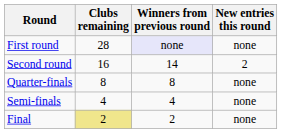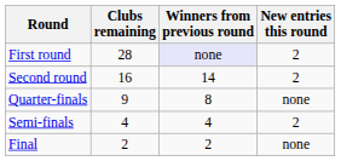 <table class="wikitable">
 <tr>
 <th>Round</th>
 <th>Clubs<br>remaining</th>
 <th>Winners from<br>previous round</th>
 <th>New entries<br>this round</th>
 </tr>
 <tr>
 <td><a href='#'>First round</a></td>
 <td style="text-align:center;">28</td>
 <td style="background: lavender; text-align:center;">none</td>
-<td style="text-align:center;">none</td>
+<td style="text-align:center;">2</td>
 </tr>
 <tr>
 <td><a href='#'>Second round</a></td>
 <td style="text-align:center;">16</td>
 <td style="text-align:center;">14</td>
 <td style="text-align:center;">2</td>
 </tr>
 <tr>
 <td><a href='#'>Quarter-finals</a></td>
-<td style="text-align:center;">8</td>
+<td style="text-align:center;">9</td>
 <td style="text-align:center;">8</td>
 <td style="text-align:center;">none</td>
 </tr>
 <tr>
 <td><a href='#'>Semi-finals</a></td>
 <td style="text-align:center;">4</td>
 <td style="text-align:center;">4</td>
-<td style="text-align:center;">none</td>
+<td style="text-align:center;">2</td>
 </tr>
 <tr>
 <td><a href='#'>Final</a></td>
-<td style="background: khaki; text-align:center;">2</td>
+<td style="text-align:center;">2</td>
 <td style="text-align:center;">2</td>
 <td style="text-align:center;">none</td>
 </tr>
 </table>
